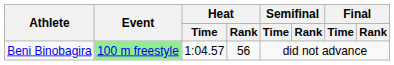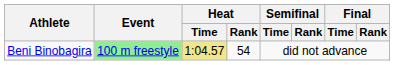 <table class=wikitable style="font-size:90%">
 <tr>
 <th rowspan="2">Athlete</th>
 <th rowspan="2">Event</th>
 <th colspan="2">Heat</th>
 <th colspan="2">Semifinal</th>
 <th colspan="2">Final</th>
 </tr>
 <tr style="font-size:95%">
 <th>Time</th>
 <th>Rank</th>
 <th>Time</th>
 <th>Rank</th>
 <th>Time</th>
 <th>Rank</th>
 </tr>
 <tr align=center>
 <td align=left><a href='#'>Beni Binobagira</a></td>
 <td align=left style="background: lightgreen;"><a href='#'>100 m freestyle</a></td>
-<td>1:04.57</td>
-<td>56</td>
+<td style="background: khaki;">1:04.57</td>
+<td>54</td>
 <td colspan=4>did not advance</td>
 </tr>
 </table>
